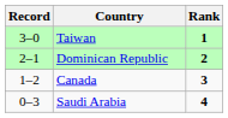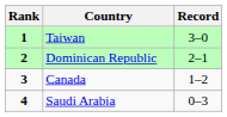 <table class="wikitable">
 <tr>
+<th>Rank</th>
+<th>Country</th>
 <th>Record</th>
-<th>Country</th>
-<th>Rank</th>
 </tr>
 <tr bgcolor="bbffbb">
+<td align=center><strong>1</strong></td>
+<td align="left" width="120"> <a href='#'>Taiwan</a></td>
 <td align=center>3–0</td>
-<td align="left" width="120"> <a href='#'>Taiwan</a></td>
-<td align=center><strong>1</strong></td>
 </tr>
 <tr bgcolor="bbffbb">
+<td align=center><strong>2</strong></td>
+<td align="left" width="150"> <a href='#'>Dominican Republic</a></td>
 <td align=center>2–1</td>
-<td align="left" width="150"> <a href='#'>Dominican Republic</a></td>
-<td align=center><strong>2</strong></td>
 </tr>
 <tr>
+<td align=center><strong>3</strong></td>
+<td align="left" width="120"> <a href='#'>Canada</a></td>
 <td align=center>1–2</td>
-<td align="left" width="120"> <a href='#'>Canada</a></td>
-<td align=center><strong>3</strong></td>
 </tr>
 <tr>
+<td align=center><strong>4</strong></td>
+<td align="left" width="120"> <a href='#'>Saudi Arabia</a></td>
 <td align=center>0–3</td>
-<td align="left" width="120"> <a href='#'>Saudi Arabia</a></td>
-<td align=center><strong>4</strong></td>
 </tr>
 </table>
